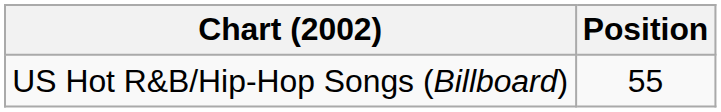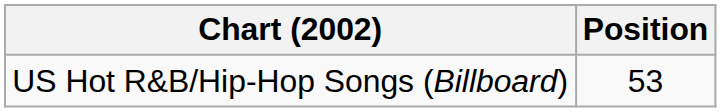 <table class="wikitable">
 <tr>
 <th>Chart (2002)</th>
 <th>Position</th>
 </tr>
 <tr>
 <td>US Hot R&B/Hip-Hop Songs (<em>Billboard</em>)</td>
-<td style="text-align:center">55</td>
+<td style="text-align:center">53</td>
 </tr>
 </table>
